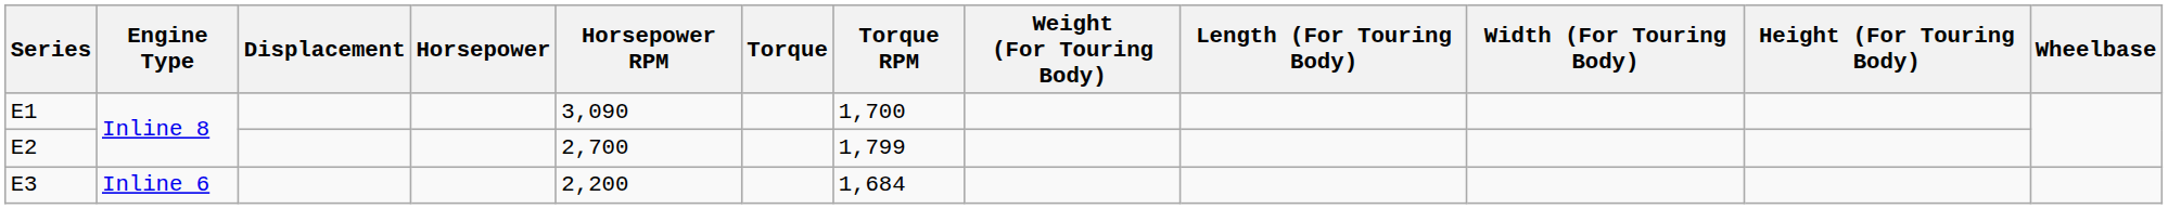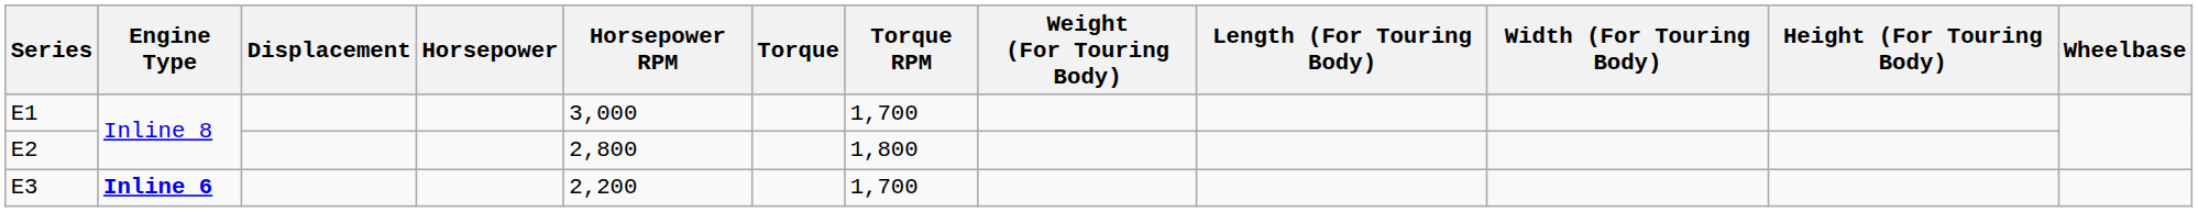 <table class="wikitable">
 <tr>
 <th>Series</th>
 <th>Engine Type</th>
 <th>Displacement</th>
 <th>Horsepower</th>
 <th>Horsepower RPM</th>
 <th>Torque</th>
 <th>Torque RPM</th>
 <th>Weight<br>(For Touring Body)</th>
 <th>Length (For Touring Body)</th>
 <th>Width (For Touring Body)</th>
 <th>Height (For Touring Body)</th>
 <th>Wheelbase</th>
 </tr>
 <tr>
 <td>E1</td>
 <td rowspan="2"><a href='#'>Inline 8</a></td>
 <td></td>
 <td></td>
-<td>3,090</td>
+<td>3,000</td>
 <td></td>
 <td>1,700</td>
 <td></td>
 <td></td>
 <td></td>
 <td></td>
 <td rowspan="2"></td>
 </tr>
 <tr>
 <td>E2</td>
 <td></td>
 <td></td>
-<td>2,700</td>
+<td>2,800</td>
 <td></td>
-<td>1,799</td>
+<td>1,800</td>
 <td></td>
 <td></td>
 <td></td>
 <td></td>
 </tr>
 <tr>
 <td>E3</td>
-<td><a href='#'>Inline 6</a></td>
+<td><strong><a href='#'>Inline 6</a></strong></td>
 <td></td>
 <td></td>
 <td>2,200</td>
 <td></td>
-<td>1,684</td>
+<td>1,700</td>
 <td></td>
 <td></td>
 <td></td>
 <td></td>
 <td></td>
 </tr>
 </table>
